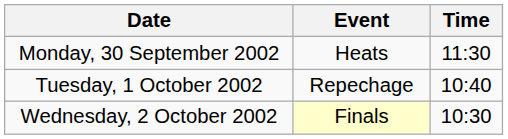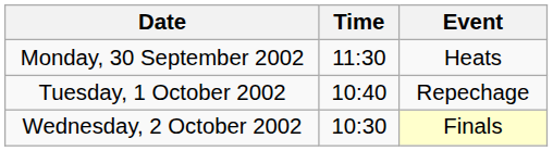 <table class = "wikitable" style="text-align:center;">
 <tr>
 <th width=220>Date</th>
+<th width=50>Time</th>
 <th width=100>Event</th>
-<th width=50>Time</th>
 </tr>
 <tr>
 <td>Monday, 30 September 2002</td>
+<td>11:30</td>
 <td>Heats</td>
-<td>11:30</td>
 </tr>
 <tr>
 <td>Tuesday, 1 October 2002</td>
+<td>10:40</td>
 <td>Repechage</td>
-<td>10:40</td>
 </tr>
 <tr>
 <td>Wednesday, 2 October 2002</td>
+<td>10:30</td>
 <td bgcolor=ffffcc>Finals</td>
-<td>10:30</td>
 </tr>
 </table>
